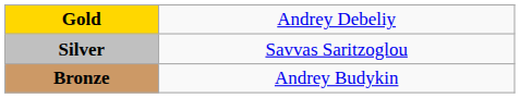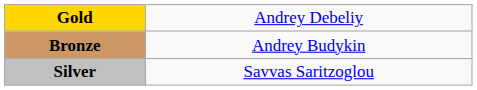 <table class="wikitable" style="text-align:center; " width="35%">
 <tr>
 <td bgcolor="gold"><strong>Gold</strong></td>
 <td><a href='#'>Andrey Debeliy</a><br>  <small><em></em></small></td>
 </tr>
 <tr>
+<td bgcolor="CC9966"><strong>Bronze</strong></td>
+<td><a href='#'>Andrey Budykin</a><br>  <small><em></em></small></td>
+</tr>
+<tr>
 <td bgcolor="silver"><strong>Silver</strong></td>
 <td><a href='#'>Savvas Saritzoglou</a><br>  <small><em></em></small></td>
 </tr>
-<tr>
-<td bgcolor="CC9966"><strong>Bronze</strong></td>
-<td><a href='#'>Andrey Budykin</a><br>  <small><em></em></small></td>
-</tr>
 </table>
